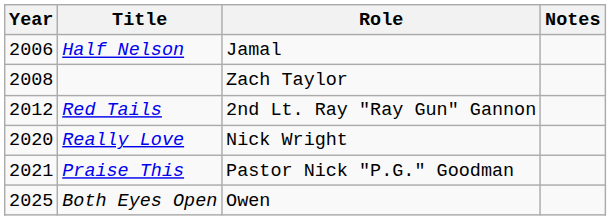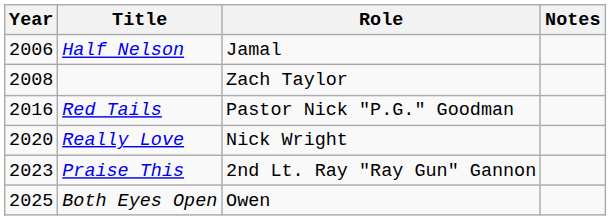 <table class="wikitable sortable">
 <tr>
 <th>Year</th>
 <th>Title</th>
 <th>Role</th>
 <th class="unsortable">Notes</th>
 </tr>
 <tr>
 <td>2006</td>
 <td><em><a href='#'>Half Nelson</a></em></td>
 <td>Jamal</td>
 <td></td>
 </tr>
 <tr>
 <td>2008</td>
 <td><em></em></td>
 <td>Zach Taylor</td>
 <td></td>
 </tr>
 <tr>
-<td>2012</td>
+<td>2016</td>
 <td><em><a href='#'>Red Tails</a></em></td>
-<td>2nd Lt. Ray "Ray Gun" Gannon</td>
+<td>Pastor Nick "P.G." Goodman</td>
 <td></td>
 </tr>
 <tr>
 <td>2020</td>
 <td><em><a href='#'>Really Love</a></em></td>
 <td>Nick Wright</td>
 <td></td>
 </tr>
 <tr>
-<td>2021</td>
+<td>2023</td>
 <td><em><a href='#'>Praise This</a></em></td>
-<td>Pastor Nick "P.G." Goodman</td>
+<td>2nd Lt. Ray "Ray Gun" Gannon</td>
 <td></td>
 </tr>
 <tr>
 <td>2025</td>
 <td><em>Both Eyes Open</em></td>
 <td>Owen</td>
 <td></td>
 </tr>
 </table>
